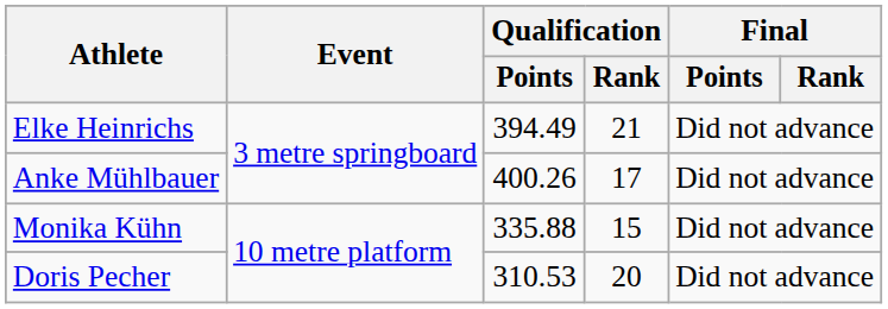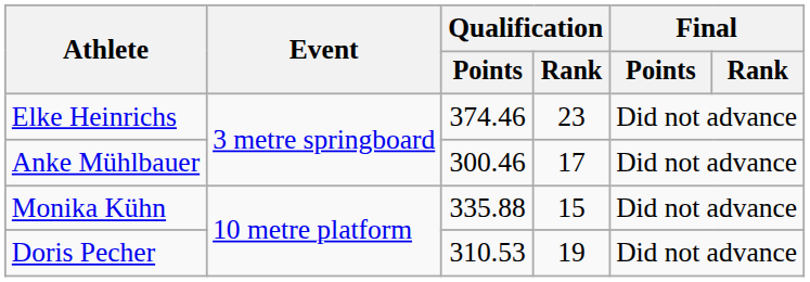 <table class="wikitable" style="font-size:90%">
 <tr>
 <th rowspan=2>Athlete</th>
 <th rowspan=2>Event</th>
 <th colspan=2>Qualification</th>
 <th colspan=2>Final</th>
 </tr>
 <tr style="font-size:95%">
 <th>Points</th>
 <th>Rank</th>
 <th>Points</th>
 <th>Rank</th>
 </tr>
 <tr align=center>
 <td align=left><a href='#'>Elke Heinrichs</a></td>
 <td align=left rowspan=2><a href='#'>3 metre springboard</a></td>
-<td>394.49</td>
-<td>21</td>
+<td>374.46</td>
+<td>23</td>
 <td colspan=2>Did not advance</td>
 </tr>
 <tr align=center>
 <td align=left><a href='#'>Anke Mühlbauer</a></td>
-<td>400.26</td>
+<td>300.46</td>
 <td>17</td>
 <td colspan=2>Did not advance</td>
 </tr>
 <tr align=center>
 <td align=left><a href='#'>Monika Kühn</a></td>
 <td align=left rowspan=2><a href='#'>10 metre platform</a></td>
 <td>335.88</td>
 <td>15</td>
 <td colspan=2>Did not advance</td>
 </tr>
 <tr align=center>
 <td align=left><a href='#'>Doris Pecher</a></td>
 <td>310.53</td>
-<td>20</td>
+<td>19</td>
 <td colspan=2>Did not advance</td>
 </tr>
 </table>
